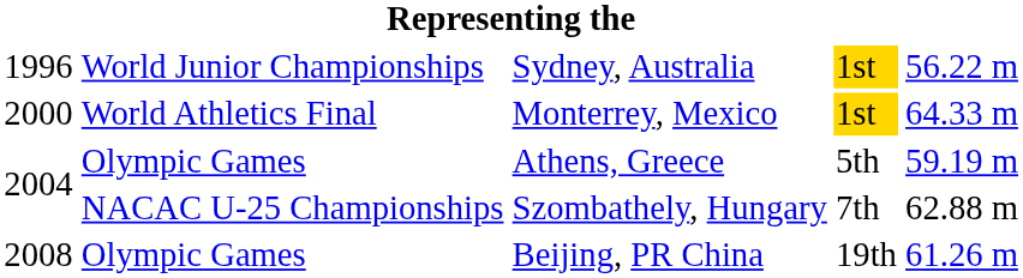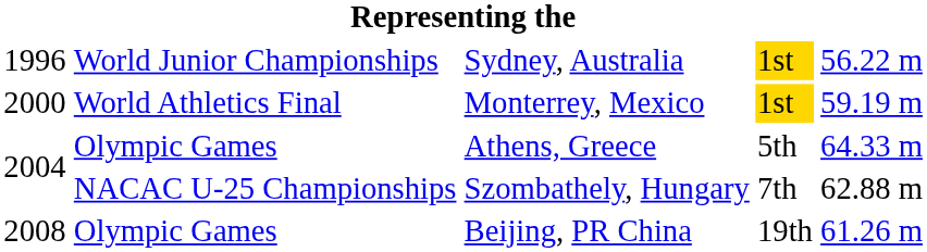 <table>
 <tr>
 <th colspan="5">Representing the </th>
 </tr>
 <tr>
 <td>1996</td>
 <td><a href='#'>World Junior Championships</a></td>
 <td><a href='#'>Sydney</a>, <a href='#'>Australia</a></td>
 <td bgcolor="gold">1st</td>
 <td><a href='#'>56.22 m</a></td>
 </tr>
 <tr>
 <td>2000</td>
 <td><a href='#'>World Athletics Final</a></td>
 <td><a href='#'>Monterrey</a>, <a href='#'>Mexico</a></td>
 <td bgcolor=gold>1st</td>
-<td><a href='#'>64.33 m</a></td>
+<td><a href='#'>59.19 m</a></td>
 </tr>
 <tr>
 <td rowspan=2>2004</td>
 <td><a href='#'>Olympic Games</a></td>
 <td><a href='#'>Athens, Greece</a></td>
 <td>5th</td>
-<td><a href='#'>59.19 m</a></td>
+<td><a href='#'>64.33 m</a></td>
 </tr>
 <tr>
 <td><a href='#'>NACAC U-25 Championships</a></td>
 <td><a href='#'>Szombathely</a>, <a href='#'>Hungary</a></td>
 <td>7th</td>
 <td>62.88 m</td>
 </tr>
 <tr>
 <td>2008</td>
 <td><a href='#'>Olympic Games</a></td>
 <td><a href='#'>Beijing</a>, <a href='#'>PR China</a></td>
 <td>19th</td>
 <td><a href='#'>61.26 m</a></td>
 </tr>
 </table>
